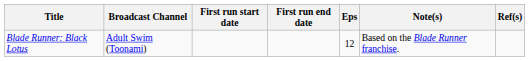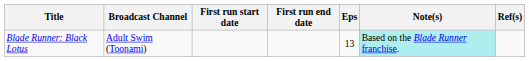 <table class="wikitable sortable">
 <tr>
 <th scope="col">Title</th>
 <th scope="col">Broadcast Channel</th>
 <th scope="col">First run start date</th>
 <th scope="col">First run end date</th>
 <th scope="col" class="unsortable">Eps</th>
 <th scope="col" class="unsortable">Note(s)</th>
 <th scope="col" class="unsortable">Ref(s)</th>
 </tr>
 <tr>
 <td><em><a href='#'>Blade Runner: Black Lotus</a></em></td>
 <td rowspan="2"><a href='#'>Adult Swim</a> (<a href='#'>Toonami</a>)</td>
 <td></td>
 <td></td>
-<td style="text-align:center">12</td>
-<td>Based on the <a href='#'><em>Blade Runner</em> franchise</a>.</td>
+<td style="text-align:center">13</td>
+<td style="background: paleturquoise;">Based on the <a href='#'><em>Blade Runner</em> franchise</a>.</td>
 <td style="text-align:center"></td>
 </tr>
 </table>
